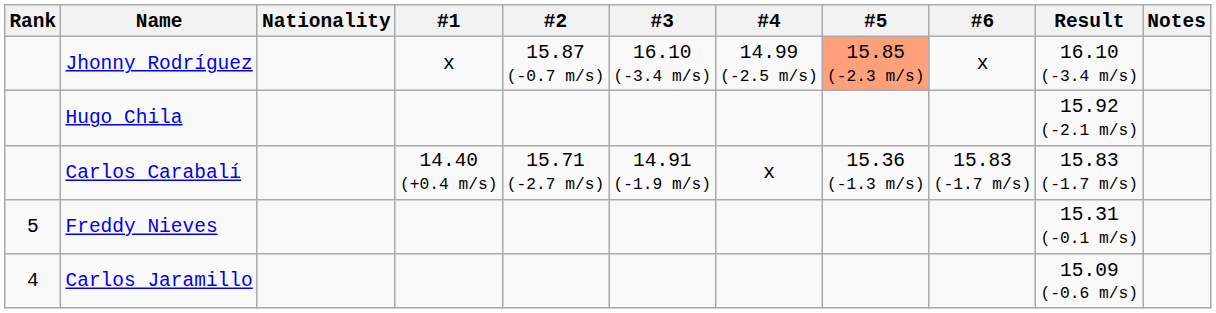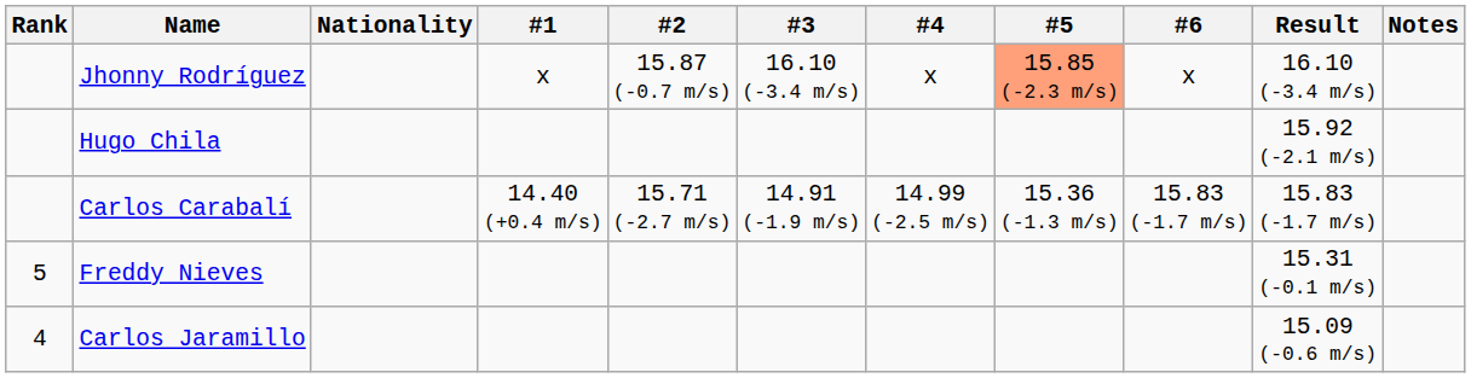 <table class="wikitable sortable" style="text-align:center">
 <tr>
 <th>Rank</th>
 <th>Name</th>
 <th>Nationality</th>
 <th>#1</th>
 <th>#2</th>
 <th>#3</th>
 <th>#4</th>
 <th>#5</th>
 <th>#6</th>
 <th>Result</th>
 <th>Notes</th>
 </tr>
 <tr>
 <td></td>
 <td align=left><a href='#'>Jhonny Rodríguez</a></td>
 <td align=left></td>
 <td>x</td>
 <td>15.87<br> <small>(-0.7 m/s)</small></td>
 <td>16.10<br> <small>(-3.4 m/s)</small></td>
-<td>14.99<br> <small>(-2.5 m/s)</small></td>
+<td>x</td>
 <td style="background: lightsalmon;">15.85<br> <small>(-2.3 m/s)</small></td>
 <td>x</td>
 <td>16.10<br><small>(-3.4 m/s)</small></td>
 <td></td>
 </tr>
 <tr>
 <td></td>
 <td align=left><a href='#'>Hugo Chila</a></td>
 <td align=left></td>
 <td></td>
 <td></td>
 <td></td>
 <td></td>
 <td></td>
 <td></td>
 <td>15.92<br><small>(-2.1 m/s)</small></td>
 <td></td>
 </tr>
 <tr>
 <td></td>
 <td align=left><a href='#'>Carlos Carabalí</a></td>
 <td align=left></td>
 <td>14.40<br> <small>(+0.4 m/s)</small></td>
 <td>15.71<br> <small>(-2.7 m/s)</small></td>
 <td>14.91<br> <small>(-1.9 m/s)</small></td>
-<td>x</td>
+<td>14.99<br> <small>(-2.5 m/s)</small></td>
 <td>15.36<br> <small>(-1.3 m/s)</small></td>
 <td>15.83<br> <small>(-1.7 m/s)</small></td>
 <td>15.83<br><small>(-1.7 m/s)</small></td>
 <td></td>
 </tr>
 <tr>
 <td>5</td>
 <td align=left><a href='#'>Freddy Nieves</a></td>
 <td align=left></td>
 <td></td>
 <td></td>
 <td></td>
 <td></td>
 <td></td>
 <td></td>
 <td>15.31<br><small>(-0.1 m/s)</small></td>
 <td></td>
 </tr>
 <tr>
 <td>4</td>
 <td align=left><a href='#'>Carlos Jaramillo</a></td>
 <td align=left></td>
 <td></td>
 <td></td>
 <td></td>
 <td></td>
 <td></td>
 <td></td>
 <td>15.09<br><small>(-0.6 m/s)</small></td>
 <td></td>
 </tr>
 </table>
